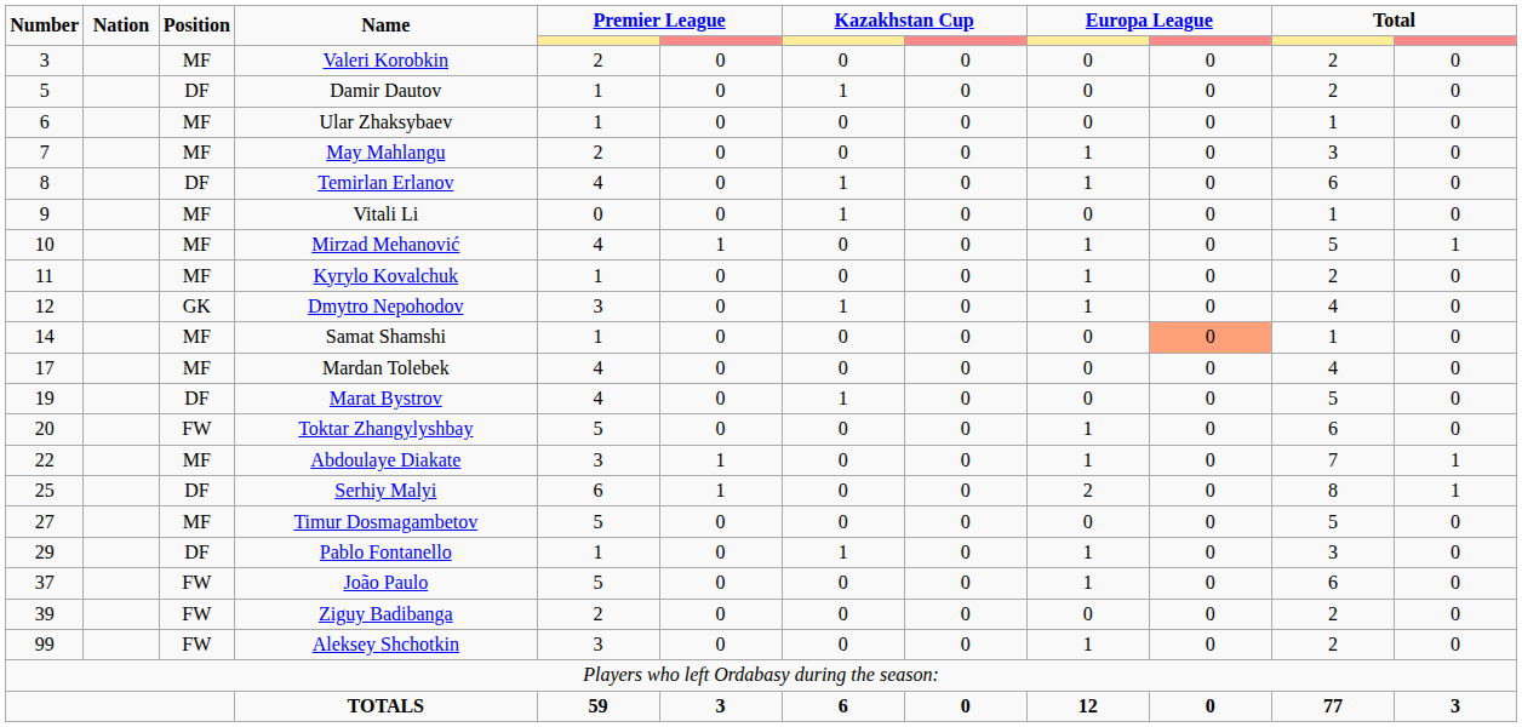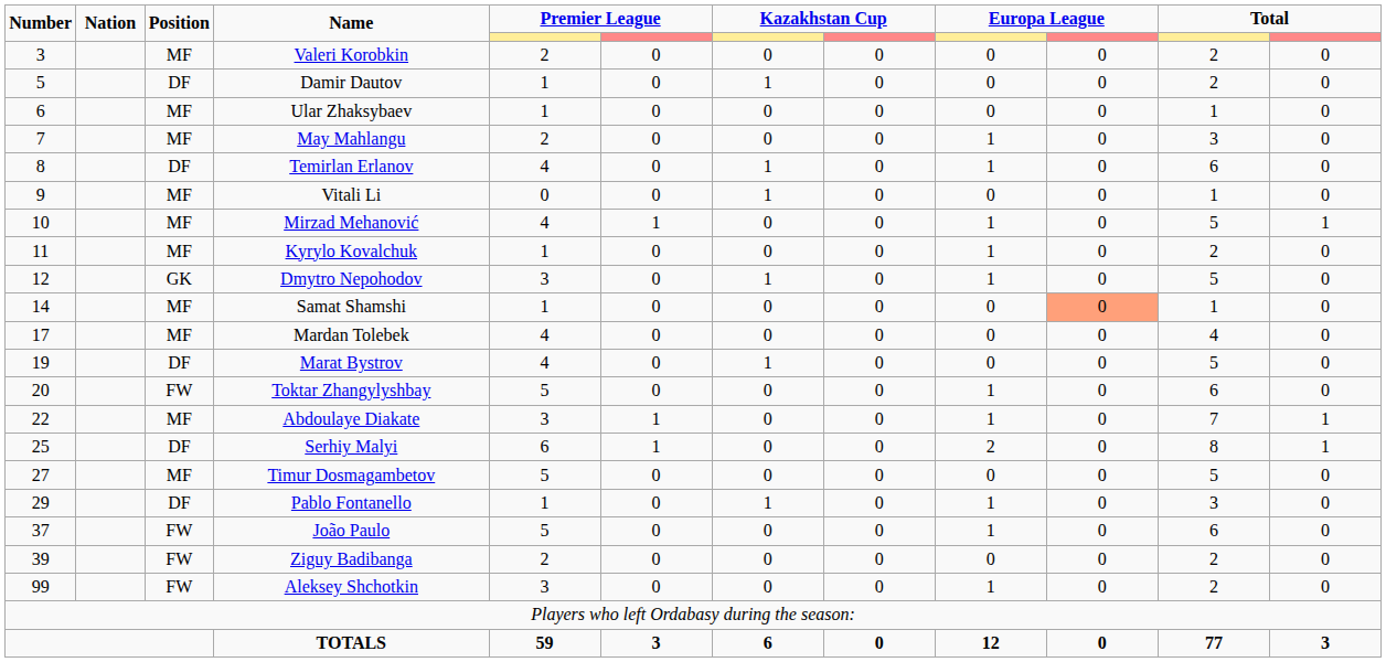 <table class="wikitable" style="text-align:center;">
 <tr>
 <td rowspan="2"  style="width:5%; text-align:center;"><strong>Number</strong></td>
 <td rowspan="2"  style="width:5%; text-align:center;"><strong>Nation</strong></td>
 <td rowspan="2"  style="width:5%; text-align:center;"><strong>Position</strong></td>
 <td rowspan="2"  style="width:20%; text-align:center;"><strong>Name</strong></td>
 <td colspan="2" style="text-align:center;"><strong><a href='#'>Premier League</a></strong></td>
 <td colspan="2" style="text-align:center;"><strong><a href='#'>Kazakhstan Cup</a></strong></td>
 <td colspan="2" style="text-align:center;"><strong><a href='#'>Europa League</a></strong></td>
 <td colspan="2" style="text-align:center;"><strong>Total</strong></td>
 </tr>
 <tr>
 <th style="width:60px; background:#fe9;"></th>
 <th style="width:60px; background:#ff8888;"></th>
 <th style="width:60px; background:#fe9;"></th>
 <th style="width:60px; background:#ff8888;"></th>
 <th style="width:60px; background:#fe9;"></th>
 <th style="width:60px; background:#ff8888;"></th>
 <th style="width:60px; background:#fe9;"></th>
 <th style="width:60px; background:#ff8888;"></th>
 </tr>
 <tr>
 <td>3</td>
 <td></td>
 <td>MF</td>
 <td><a href='#'>Valeri Korobkin</a></td>
 <td>2</td>
 <td>0</td>
 <td>0</td>
 <td>0</td>
 <td>0</td>
 <td>0</td>
 <td>2</td>
 <td>0</td>
 </tr>
 <tr>
 <td>5</td>
 <td></td>
 <td>DF</td>
 <td>Damir Dautov</td>
 <td>1</td>
 <td>0</td>
 <td>1</td>
 <td>0</td>
 <td>0</td>
 <td>0</td>
 <td>2</td>
 <td>0</td>
 </tr>
 <tr>
 <td>6</td>
 <td></td>
 <td>MF</td>
 <td>Ular Zhaksybaev</td>
 <td>1</td>
 <td>0</td>
 <td>0</td>
 <td>0</td>
 <td>0</td>
 <td>0</td>
 <td>1</td>
 <td>0</td>
 </tr>
 <tr>
 <td>7</td>
 <td></td>
 <td>MF</td>
 <td><a href='#'>May Mahlangu</a></td>
 <td>2</td>
 <td>0</td>
 <td>0</td>
 <td>0</td>
 <td>1</td>
 <td>0</td>
 <td>3</td>
 <td>0</td>
 </tr>
 <tr>
 <td>8</td>
 <td></td>
 <td>DF</td>
 <td><a href='#'>Temirlan Erlanov</a></td>
 <td>4</td>
 <td>0</td>
 <td>1</td>
 <td>0</td>
 <td>1</td>
 <td>0</td>
 <td>6</td>
 <td>0</td>
 </tr>
 <tr>
 <td>9</td>
 <td></td>
 <td>MF</td>
 <td>Vitali Li</td>
 <td>0</td>
 <td>0</td>
 <td>1</td>
 <td>0</td>
 <td>0</td>
 <td>0</td>
 <td>1</td>
 <td>0</td>
 </tr>
 <tr>
 <td>10</td>
 <td></td>
 <td>MF</td>
 <td><a href='#'>Mirzad Mehanović</a></td>
 <td>4</td>
 <td>1</td>
 <td>0</td>
 <td>0</td>
 <td>1</td>
 <td>0</td>
 <td>5</td>
 <td>1</td>
 </tr>
 <tr>
 <td>11</td>
 <td></td>
 <td>MF</td>
 <td><a href='#'>Kyrylo Kovalchuk</a></td>
 <td>1</td>
 <td>0</td>
 <td>0</td>
 <td>0</td>
 <td>1</td>
 <td>0</td>
 <td>2</td>
 <td>0</td>
 </tr>
 <tr>
 <td>12</td>
 <td></td>
 <td>GK</td>
 <td><a href='#'>Dmytro Nepohodov</a></td>
 <td>3</td>
 <td>0</td>
 <td>1</td>
 <td>0</td>
 <td>1</td>
 <td>0</td>
-<td>4</td>
+<td>5</td>
 <td>0</td>
 </tr>
 <tr>
 <td>14</td>
 <td></td>
 <td>MF</td>
 <td>Samat Shamshi</td>
 <td>1</td>
 <td>0</td>
 <td>0</td>
 <td>0</td>
 <td>0</td>
 <td style="background: lightsalmon;">0</td>
 <td>1</td>
 <td>0</td>
 </tr>
 <tr>
 <td>17</td>
 <td></td>
 <td>MF</td>
 <td>Mardan Tolebek</td>
 <td>4</td>
 <td>0</td>
 <td>0</td>
 <td>0</td>
 <td>0</td>
 <td>0</td>
 <td>4</td>
 <td>0</td>
 </tr>
 <tr>
 <td>19</td>
 <td></td>
 <td>DF</td>
 <td><a href='#'>Marat Bystrov</a></td>
 <td>4</td>
 <td>0</td>
 <td>1</td>
 <td>0</td>
 <td>0</td>
 <td>0</td>
 <td>5</td>
 <td>0</td>
 </tr>
 <tr>
 <td>20</td>
 <td></td>
 <td>FW</td>
 <td><a href='#'>Toktar Zhangylyshbay</a></td>
 <td>5</td>
 <td>0</td>
 <td>0</td>
 <td>0</td>
 <td>1</td>
 <td>0</td>
 <td>6</td>
 <td>0</td>
 </tr>
 <tr>
 <td>22</td>
 <td></td>
 <td>MF</td>
 <td><a href='#'>Abdoulaye Diakate</a></td>
 <td>3</td>
 <td>1</td>
 <td>0</td>
 <td>0</td>
 <td>1</td>
 <td>0</td>
 <td>7</td>
 <td>1</td>
 </tr>
 <tr>
 <td>25</td>
 <td></td>
 <td>DF</td>
 <td><a href='#'>Serhiy Malyi</a></td>
 <td>6</td>
 <td>1</td>
 <td>0</td>
 <td>0</td>
 <td>2</td>
 <td>0</td>
 <td>8</td>
 <td>1</td>
 </tr>
 <tr>
 <td>27</td>
 <td></td>
 <td>MF</td>
 <td><a href='#'>Timur Dosmagambetov</a></td>
 <td>5</td>
 <td>0</td>
 <td>0</td>
 <td>0</td>
 <td>0</td>
 <td>0</td>
 <td>5</td>
 <td>0</td>
 </tr>
 <tr>
 <td>29</td>
 <td></td>
 <td>DF</td>
 <td><a href='#'>Pablo Fontanello</a></td>
 <td>1</td>
 <td>0</td>
 <td>1</td>
 <td>0</td>
 <td>1</td>
 <td>0</td>
 <td>3</td>
 <td>0</td>
 </tr>
 <tr>
 <td>37</td>
 <td></td>
 <td>FW</td>
 <td><a href='#'>João Paulo</a></td>
 <td>5</td>
 <td>0</td>
 <td>0</td>
 <td>0</td>
 <td>1</td>
 <td>0</td>
 <td>6</td>
 <td>0</td>
 </tr>
 <tr>
 <td>39</td>
 <td></td>
 <td>FW</td>
 <td><a href='#'>Ziguy Badibanga</a></td>
 <td>2</td>
 <td>0</td>
 <td>0</td>
 <td>0</td>
 <td>0</td>
 <td>0</td>
 <td>2</td>
 <td>0</td>
 </tr>
 <tr>
 <td>99</td>
 <td></td>
 <td>FW</td>
 <td><a href='#'>Aleksey Shchotkin</a></td>
 <td>3</td>
 <td>0</td>
 <td>0</td>
 <td>0</td>
 <td>1</td>
 <td>0</td>
 <td>2</td>
 <td>0</td>
 </tr>
 <tr>
 <td colspan="14"><em>Players who left Ordabasy during the season:</em></td>
 </tr>
 <tr>
 <td colspan="3"></td>
 <td><strong>TOTALS</strong></td>
 <td><strong>59</strong></td>
 <td><strong>3</strong></td>
 <td><strong>6</strong></td>
 <td><strong>0</strong></td>
 <td><strong>12</strong></td>
 <td><strong>0</strong></td>
 <td><strong>77</strong></td>
 <td><strong>3</strong></td>
 </tr>
 </table>
